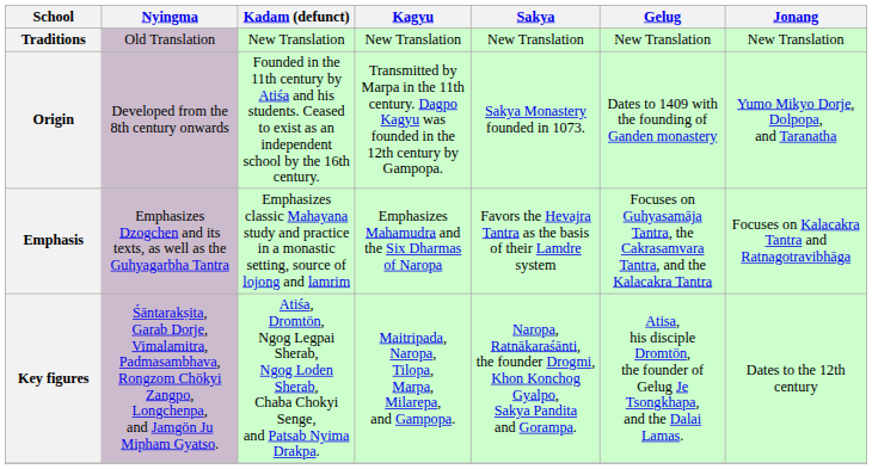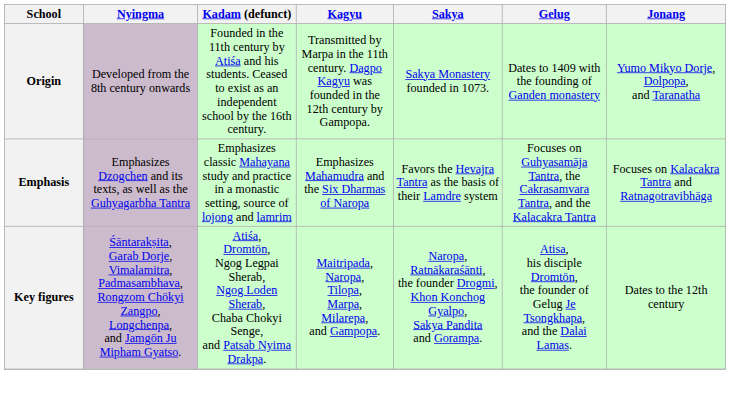 <table class="wikitable" width="950" style="text-align: center">
 <tr>
 <th width="150">School</th>
 <th width="200"><strong><a href='#'>Nyingma</a></strong></th>
 <th width="200"><strong><a href='#'>Kadam</a></strong> (defunct)</th>
 <th width="200"><strong><a href='#'>Kagyu</a></strong></th>
 <th width="200"><strong><a href='#'>Sakya</a></strong></th>
 <th width="200"><strong><a href='#'>Gelug</a></strong></th>
 <th width="200"><strong><a href='#'>Jonang</a></strong></th>
-</tr>
-<tr>
-<th>Traditions</th>
-<td bgcolor="#CCBBCC">Old Translation</td>
-<td bgcolor="#CCFFCC">New Translation</td>
-<td bgcolor="#CCFFCC">New Translation</td>
-<td bgcolor="#CCFFCC">New Translation</td>
-<td bgcolor="#CCFFCC">New Translation</td>
-<td bgcolor="#CCFFCC">New Translation</td>
 </tr>
 <tr>
 <th>Origin</th>
 <td bgcolor="#CCBBCC">Developed from the 8th century onwards</td>
 <td bgcolor="#CCFFCC">Founded in the 11th century by <a href='#'>Atiśa</a> and his students. Ceased to exist as an independent school by the 16th century.</td>
 <td bgcolor="#CCFFCC">Transmitted by Marpa in the 11th century. <a href='#'>Dagpo Kagyu</a> was founded in the 12th century by Gampopa.</td>
 <td bgcolor="#CCFFCC"><a href='#'>Sakya Monastery</a> founded in 1073.</td>
 <td bgcolor="#CCFFCC">Dates to 1409 with the founding of <a href='#'>Ganden monastery</a></td>
 <td bgcolor="#CCFFCC"><a href='#'>Yumo Mikyo Dorje</a>, <br> <a href='#'>Dolpopa</a>, <br> and <a href='#'>Taranatha</a></td>
 </tr>
 <tr>
 <th>Emphasis</th>
 <td bgcolor="#CCBBCC">Emphasizes <a href='#'>Dzogchen</a> and its texts, as well as the <a href='#'>Guhyagarbha Tantra</a></td>
 <td bgcolor="#CCFFCC">Emphasizes classic <a href='#'>Mahayana</a> study and practice in a monastic setting, source of <a href='#'>lojong</a> and <a href='#'>lamrim</a></td>
 <td bgcolor="#CCFFCC">Emphasizes <a href='#'>Mahamudra</a> and the <a href='#'>Six Dharmas of Naropa</a></td>
 <td bgcolor="#CCFFCC">Favors the <a href='#'>Hevajra Tantra</a> as the basis of their <a href='#'>Lamdre</a> system</td>
 <td bgcolor="#CCFFCC">Focuses on <a href='#'>Guhyasamāja Tantra</a>, the <a href='#'>Cakrasamvara Tantra</a>, and the <a href='#'>Kalacakra Tantra</a></td>
 <td bgcolor="#CCFFCC">Focuses on <a href='#'>Kalacakra Tantra</a> and <a href='#'>Ratnagotravibhāga</a></td>
 </tr>
 <tr>
 <th>Key figures</th>
 <td bgcolor="#CCBBCC"><a href='#'>Śāntarakṣita</a>, <br> <a href='#'>Garab Dorje</a>, <br> <a href='#'>Vimalamitra</a>, <br> <a href='#'>Padmasambhava</a>, <br> <a href='#'>Rongzom Chökyi Zangpo</a>, <br>  <a href='#'>Longchenpa</a>, <br> and <a href='#'>Jamgön Ju Mipham Gyatso</a>.</td>
 <td bgcolor="#CCFFCC"><a href='#'>Atiśa</a>, <br> <a href='#'>Dromtön</a>, <br> Ngog Legpai Sherab, <br> <a href='#'>Ngog Loden Sherab</a>, <br> Chaba Chokyi Senge, <br> and <a href='#'>Patsab Nyima Drakpa</a>.</td>
 <td bgcolor="#CCFFCC"><a href='#'>Maitripada</a>, <br> <a href='#'>Naropa</a>, <br> <a href='#'>Tilopa</a>, <br> <a href='#'>Marpa</a>, <br> <a href='#'>Milarepa</a>, <br> and <a href='#'>Gampopa</a>.</td>
 <td bgcolor="#CCFFCC"><a href='#'>Naropa</a>, <br> <a href='#'>Ratnākaraśānti</a>, <br> the founder <a href='#'>Drogmi</a>, <br> <a href='#'>Khon Konchog Gyalpo</a>, <br> <a href='#'>Sakya Pandita</a> <br> and  <a href='#'>Gorampa</a>.</td>
 <td bgcolor="#CCFFCC"><a href='#'>Atisa</a>, <br> his disciple <a href='#'>Dromtön</a>, <br> the founder of Gelug <a href='#'>Je Tsongkhapa</a>, <br> and the <a href='#'>Dalai Lamas</a>.</td>
 <td bgcolor="#CCFFCC">Dates to the 12th century</td>
 </tr>
 <tr>
 </tr>
 </table>
